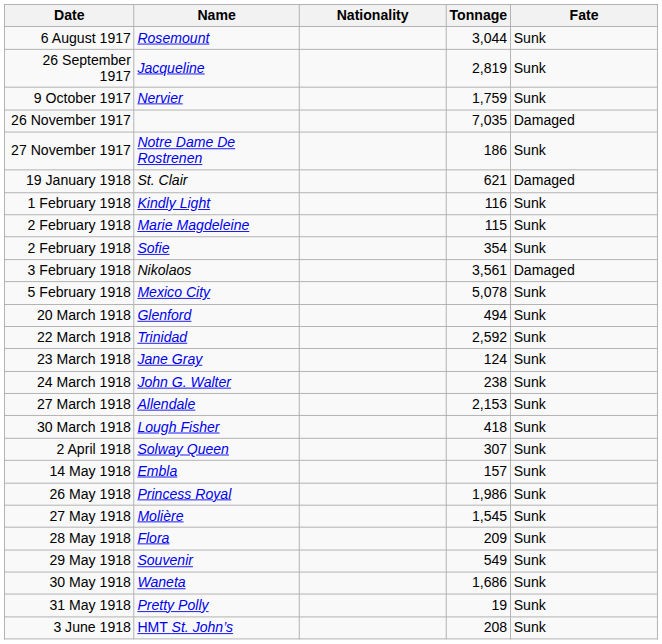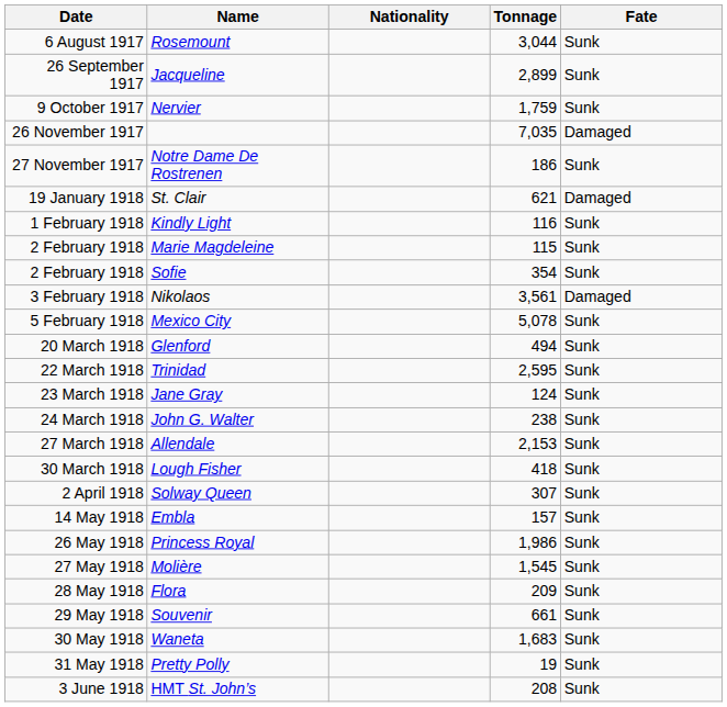 <table class="wikitable sortable">
 <tr>
 <th width="140px">Date</th>
 <th width="180px">Name</th>
 <th width="160px">Nationality</th>
 <th width="25px">Tonnage</th>
 <th width="160px">Fate</th>
 </tr>
 <tr>
 <td align="right">6 August 1917</td>
 <td align="left"><a href='#'><em>Rosemount</em></a></td>
 <td align="left"></td>
 <td align="right">3,044</td>
 <td align="left">Sunk</td>
 </tr>
 <tr>
 <td align="right">26 September 1917</td>
 <td align="left"><a href='#'><em>Jacqueline</em></a></td>
 <td align="left"></td>
-<td align="right">2,819</td>
+<td align="right">2,899</td>
 <td align="left">Sunk</td>
 </tr>
 <tr>
 <td align="right">9 October 1917</td>
 <td align="left"><a href='#'><em>Nervier</em></a></td>
 <td align="left"></td>
 <td align="right">1,759</td>
 <td align="left">Sunk</td>
 </tr>
 <tr>
 <td align="right">26 November 1917</td>
 <td align="left"></td>
 <td align="left"></td>
 <td align="right">7,035</td>
 <td align="left">Damaged</td>
 </tr>
 <tr>
 <td align="right">27 November 1917</td>
 <td align="left"><a href='#'><em>Notre Dame De Rostrenen</em></a></td>
 <td align="left"></td>
 <td align="right">186</td>
 <td align="left">Sunk</td>
 </tr>
 <tr>
 <td align="right">19 January 1918</td>
 <td align="left"><em>St. Clair</em></td>
 <td align="left"></td>
 <td align="right">621</td>
 <td align="left">Damaged</td>
 </tr>
 <tr>
 <td align="right">1 February 1918</td>
 <td align="left"><a href='#'><em>Kindly Light</em></a></td>
 <td align="left"></td>
 <td align="right">116</td>
 <td align="left">Sunk</td>
 </tr>
 <tr>
 <td align="right">2 February 1918</td>
 <td align="left"><a href='#'><em>Marie Magdeleine</em></a></td>
 <td align="left"></td>
 <td align="right">115</td>
 <td align="left">Sunk</td>
 </tr>
 <tr>
 <td align="right">2 February 1918</td>
 <td align="left"><a href='#'><em>Sofie</em></a></td>
 <td align="left"></td>
 <td align="right">354</td>
 <td align="left">Sunk</td>
 </tr>
 <tr>
 <td align="right">3 February 1918</td>
 <td align="left"><em>Nikolaos</em></td>
 <td align="left"></td>
 <td align="right">3,561</td>
 <td align="left">Damaged</td>
 </tr>
 <tr>
 <td align="right">5 February 1918</td>
 <td align="left"><a href='#'><em>Mexico City</em></a></td>
 <td align="left"></td>
 <td align="right">5,078</td>
 <td align="left">Sunk</td>
 </tr>
 <tr>
 <td align="right">20 March 1918</td>
 <td align="left"><a href='#'><em>Glenford</em></a></td>
 <td align="left"></td>
 <td align="right">494</td>
 <td align="left">Sunk</td>
 </tr>
 <tr>
 <td align="right">22 March 1918</td>
 <td align="left"><a href='#'><em>Trinidad</em></a></td>
 <td align="left"></td>
-<td align="right">2,592</td>
+<td align="right">2,595</td>
 <td align="left">Sunk</td>
 </tr>
 <tr>
 <td align="right">23 March 1918</td>
 <td align="left"><a href='#'><em>Jane Gray</em></a></td>
 <td align="left"></td>
 <td align="right">124</td>
 <td align="left">Sunk</td>
 </tr>
 <tr>
 <td align="right">24 March 1918</td>
 <td align="left"><a href='#'><em>John G. Walter</em></a></td>
 <td align="left"></td>
 <td align="right">238</td>
 <td align="left">Sunk</td>
 </tr>
 <tr>
 <td align="right">27 March 1918</td>
 <td align="left"><a href='#'><em>Allendale</em></a></td>
 <td align="left"></td>
 <td align="right">2,153</td>
 <td align="left">Sunk</td>
 </tr>
 <tr>
 <td align="right">30 March 1918</td>
 <td align="left"><a href='#'><em>Lough Fisher</em></a></td>
 <td align="left"></td>
 <td align="right">418</td>
 <td align="left">Sunk</td>
 </tr>
 <tr>
 <td align="right">2 April 1918</td>
 <td align="left"><a href='#'><em>Solway Queen</em></a></td>
 <td align="left"></td>
 <td align="right">307</td>
 <td align="left">Sunk</td>
 </tr>
 <tr>
 <td align="right">14 May 1918</td>
 <td align="left"><a href='#'><em>Embla</em></a></td>
 <td align="left"></td>
 <td align="right">157</td>
 <td align="left">Sunk</td>
 </tr>
 <tr>
 <td align="right">26 May 1918</td>
 <td align="left"><a href='#'><em>Princess Royal</em></a></td>
 <td align="left"></td>
 <td align="right">1,986</td>
 <td align="left">Sunk</td>
 </tr>
 <tr>
 <td align="right">27 May 1918</td>
 <td align="left"><a href='#'><em>Molière</em></a></td>
 <td align="left"></td>
 <td align="right">1,545</td>
 <td align="left">Sunk</td>
 </tr>
 <tr>
 <td align="right">28 May 1918</td>
 <td align="left"><a href='#'><em>Flora</em></a></td>
 <td align="left"></td>
 <td align="right">209</td>
 <td align="left">Sunk</td>
 </tr>
 <tr>
 <td align="right">29 May 1918</td>
 <td align="left"><a href='#'><em>Souvenir</em></a></td>
 <td align="left"></td>
-<td align="right">549</td>
+<td align="right">661</td>
 <td align="left">Sunk</td>
 </tr>
 <tr>
 <td align="right">30 May 1918</td>
 <td align="left"><a href='#'><em>Waneta</em></a></td>
 <td align="left"></td>
-<td align="right">1,686</td>
+<td align="right">1,683</td>
 <td align="left">Sunk</td>
 </tr>
 <tr>
 <td align="right">31 May 1918</td>
 <td align="left"><a href='#'><em>Pretty Polly</em></a></td>
 <td align="left"></td>
 <td align="right">19</td>
 <td align="left">Sunk</td>
 </tr>
 <tr>
 <td align="right">3 June 1918</td>
 <td align="left"><a href='#'>HMT <em>St. John’s</em></a></td>
 <td align="left"></td>
 <td align="right">208</td>
 <td align="left">Sunk</td>
 </tr>
 </table>
